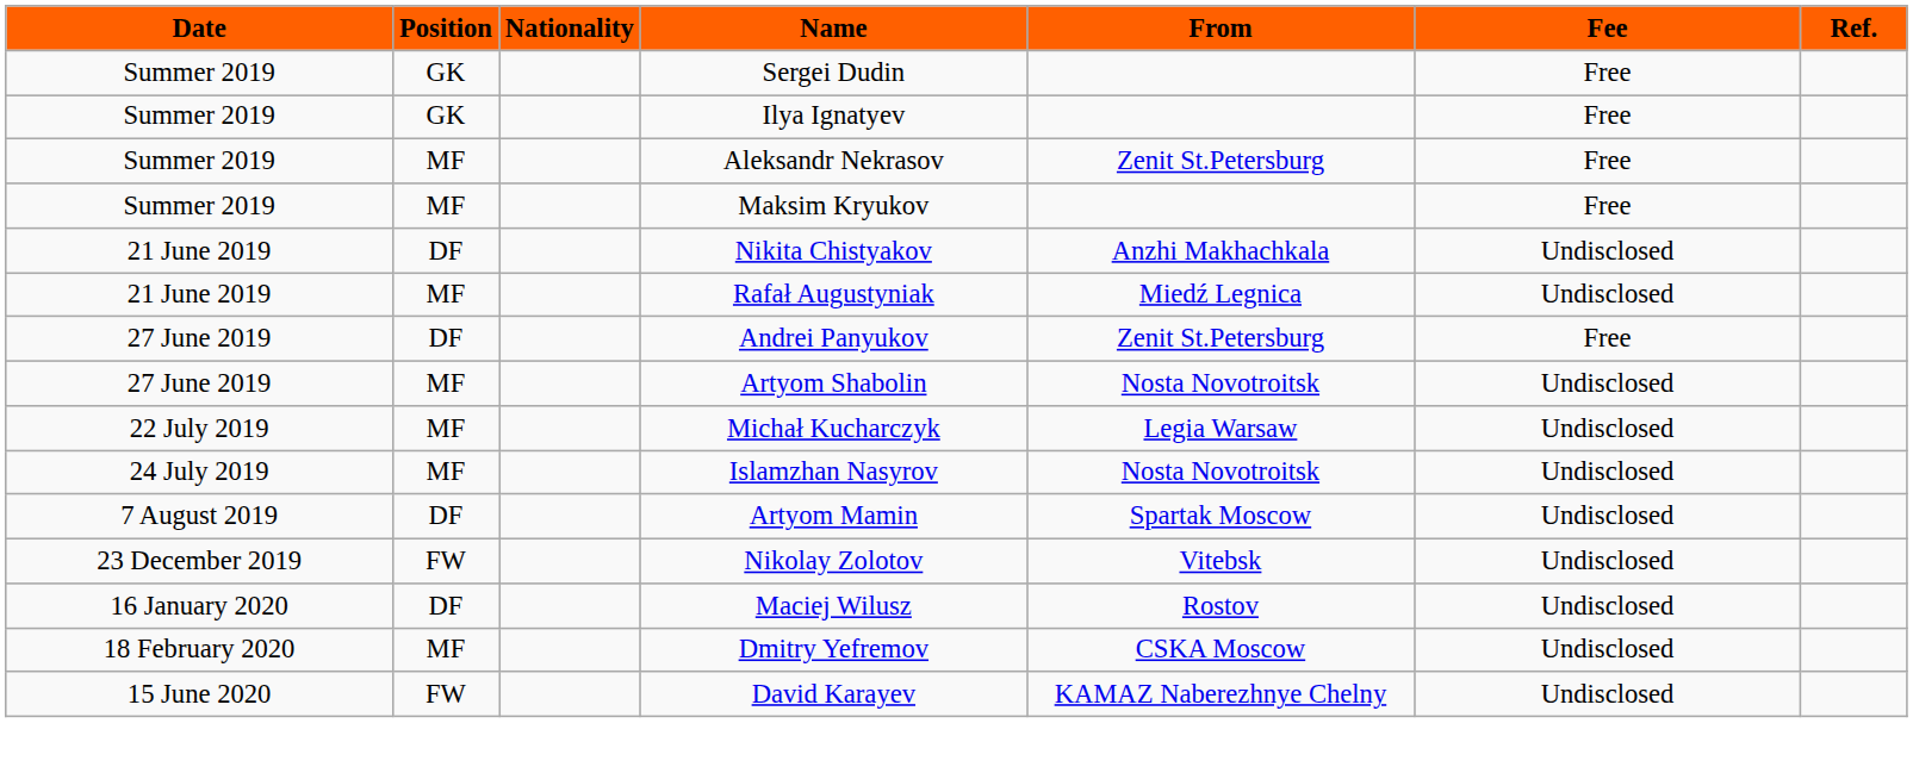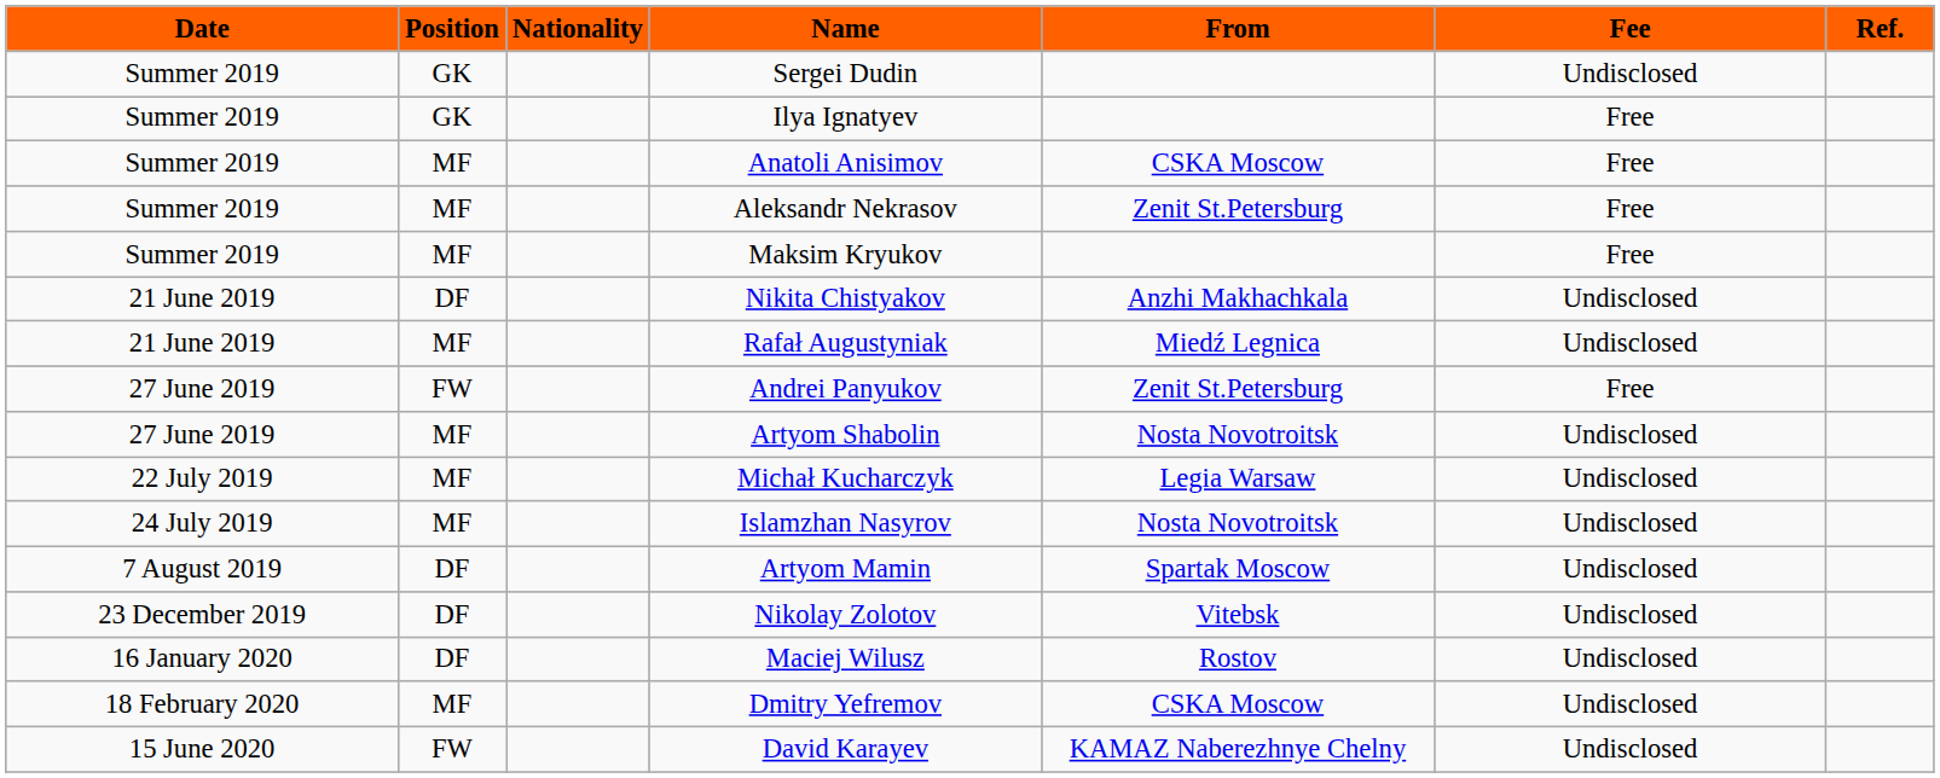 <table class="wikitable"  style="text-align:center; font-size:90%; ">
 <tr>
 <th style="background:#FF6000; color:black; width:200px;">Date</th>
 <th style="background:#FF6000; color:black; width:50px;">Position</th>
 <th style="background:#FF6000; color:black; width:505x;">Nationality</th>
 <th style="background:#FF6000; color:black; width:200px;">Name</th>
 <th style="background:#FF6000; color:black; width:200px;">From</th>
 <th style="background:#FF6000; color:black; width:200px;">Fee</th>
 <th style="background:#FF6000; color:black; width:50px;">Ref.</th>
 </tr>
 <tr>
 <td>Summer 2019</td>
 <td>GK</td>
 <td></td>
 <td>Sergei Dudin</td>
 <td></td>
-<td>Free</td>
+<td>Undisclosed</td>
 <td></td>
 </tr>
 <tr>
 <td>Summer 2019</td>
 <td>GK</td>
 <td></td>
 <td>Ilya Ignatyev</td>
 <td></td>
+<td>Free</td>
+<td></td>
+</tr>
+<tr>
+<td>Summer 2019</td>
+<td>MF</td>
+<td></td>
+<td><a href='#'>Anatoli Anisimov</a></td>
+<td><a href='#'>CSKA Moscow</a></td>
 <td>Free</td>
 <td></td>
 </tr>
 <tr>
 <td>Summer 2019</td>
 <td>MF</td>
 <td></td>
 <td>Aleksandr Nekrasov</td>
 <td><a href='#'>Zenit St.Petersburg</a></td>
 <td>Free</td>
 <td></td>
 </tr>
 <tr>
 <td>Summer 2019</td>
 <td>MF</td>
 <td></td>
 <td>Maksim Kryukov</td>
 <td></td>
 <td>Free</td>
 <td></td>
 </tr>
 <tr>
 <td>21 June 2019</td>
 <td>DF</td>
 <td></td>
 <td><a href='#'>Nikita Chistyakov</a></td>
 <td><a href='#'>Anzhi Makhachkala</a></td>
 <td>Undisclosed</td>
 <td></td>
 </tr>
 <tr>
 <td>21 June 2019</td>
 <td>MF</td>
 <td></td>
 <td><a href='#'>Rafał Augustyniak</a></td>
 <td><a href='#'>Miedź Legnica</a></td>
 <td>Undisclosed</td>
 <td></td>
 </tr>
 <tr>
 <td>27 June 2019</td>
-<td>DF</td>
+<td>FW</td>
 <td></td>
 <td><a href='#'>Andrei Panyukov</a></td>
 <td><a href='#'>Zenit St.Petersburg</a></td>
 <td>Free</td>
 <td></td>
 </tr>
 <tr>
 <td>27 June 2019</td>
 <td>MF</td>
 <td></td>
 <td><a href='#'>Artyom Shabolin</a></td>
 <td><a href='#'>Nosta Novotroitsk</a></td>
 <td>Undisclosed</td>
 <td></td>
 </tr>
 <tr>
 <td>22 July 2019</td>
 <td>MF</td>
 <td></td>
 <td><a href='#'>Michał Kucharczyk</a></td>
 <td><a href='#'>Legia Warsaw</a></td>
 <td>Undisclosed</td>
 <td></td>
 </tr>
 <tr>
 <td>24 July 2019</td>
 <td>MF</td>
 <td></td>
 <td><a href='#'>Islamzhan Nasyrov</a></td>
 <td><a href='#'>Nosta Novotroitsk</a></td>
 <td>Undisclosed</td>
 <td></td>
 </tr>
 <tr>
 <td>7 August 2019</td>
 <td>DF</td>
 <td></td>
 <td><a href='#'>Artyom Mamin</a></td>
 <td><a href='#'>Spartak Moscow</a></td>
 <td>Undisclosed</td>
 <td></td>
 </tr>
 <tr>
 <td>23 December 2019</td>
-<td>FW</td>
+<td>DF</td>
 <td></td>
 <td><a href='#'>Nikolay Zolotov</a></td>
 <td><a href='#'>Vitebsk</a></td>
 <td>Undisclosed</td>
 <td></td>
 </tr>
 <tr>
 <td>16 January 2020</td>
 <td>DF</td>
 <td></td>
 <td><a href='#'>Maciej Wilusz</a></td>
 <td><a href='#'>Rostov</a></td>
 <td>Undisclosed</td>
 <td></td>
 </tr>
 <tr>
 <td>18 February 2020</td>
 <td>MF</td>
 <td></td>
 <td><a href='#'>Dmitry Yefremov</a></td>
 <td><a href='#'>CSKA Moscow</a></td>
 <td>Undisclosed</td>
 <td></td>
 </tr>
 <tr>
 <td>15 June 2020</td>
 <td>FW</td>
 <td></td>
 <td><a href='#'>David Karayev</a></td>
 <td><a href='#'>KAMAZ Naberezhnye Chelny</a></td>
 <td>Undisclosed</td>
 <td></td>
 </tr>
 </table>
